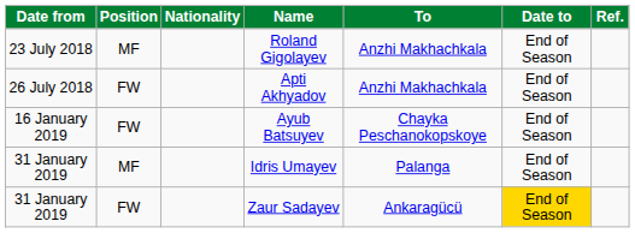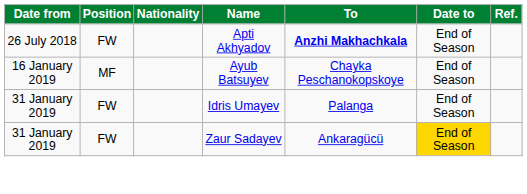 <table class="wikitable" style="text-align:center; font-size:90%; ">
 <tr>
 <th style="background:#008033; color:white; width:150px;">Date from</th>
 <th style="background:#008033; color:white; width:50px;">Position</th>
 <th style="background:#008033; color:white; width:50px;">Nationality</th>
 <th style="background:#008033; color:white; width:150px;">Name</th>
 <th style="background:#008033; color:white; width:200px;">To</th>
 <th style="background:#008033; color:white; width:150px;">Date to</th>
 <th style="background:#008033; color:white; width:35px;">Ref.</th>
 </tr>
 <tr>
-<td>23 July 2018</td>
-<td>MF</td>
-<td></td>
-<td><a href='#'>Roland Gigolayev</a></td>
-<td><a href='#'>Anzhi Makhachkala</a></td>
-<td>End of Season</td>
-<td></td>
-</tr>
-<tr>
 <td>26 July 2018</td>
 <td>FW</td>
 <td></td>
 <td><a href='#'>Apti Akhyadov</a></td>
-<td><a href='#'>Anzhi Makhachkala</a></td>
+<td><strong><a href='#'>Anzhi Makhachkala</a></strong></td>
 <td>End of Season</td>
 <td></td>
 </tr>
 <tr>
 <td>16 January 2019</td>
-<td>FW</td>
+<td>MF</td>
 <td></td>
 <td><a href='#'>Ayub Batsuyev</a></td>
 <td><a href='#'>Chayka Peschanokopskoye</a></td>
 <td>End of Season</td>
 <td></td>
 </tr>
 <tr>
 <td>31 January 2019</td>
-<td>MF</td>
+<td>FW</td>
 <td></td>
 <td><a href='#'>Idris Umayev</a></td>
 <td><a href='#'>Palanga</a></td>
 <td>End of Season</td>
 <td></td>
 </tr>
 <tr>
 <td>31 January 2019</td>
 <td>FW</td>
 <td></td>
 <td><a href='#'>Zaur Sadayev</a></td>
 <td><a href='#'>Ankaragücü</a></td>
 <td style="background: gold;">End of Season</td>
 <td></td>
 </tr>
 </table>
